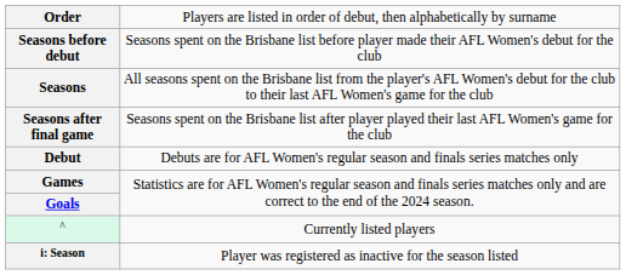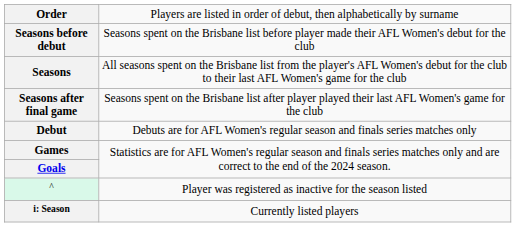 <table class="wikitable plainrowheaders"  style="font-size:90%; text-align:center; width:40%;">
 <tr>
 <th scope="row" style="text-align:center;">Order</th>
 <td>Players are listed in order of debut, then alphabetically by surname</td>
 </tr>
 <tr>
 <th scope="row" style="text-align:center;">Seasons before debut</th>
 <td>Seasons spent on the Brisbane list before player made their AFL Women's debut for the club</td>
 </tr>
 <tr>
 <th scope="row" style="text-align:center;">Seasons</th>
 <td>All seasons spent on the Brisbane list from the player's AFL Women's debut for the club to their last AFL Women's game for the club</td>
 </tr>
 <tr>
 <th scope="row" style="text-align:center;">Seasons after final game</th>
 <td>Seasons spent on the Brisbane list after player played their last AFL Women's game for the club</td>
 </tr>
 <tr>
 <th scope="row" style="text-align:center;">Debut</th>
 <td>Debuts are for AFL Women's regular season and finals series matches only</td>
 </tr>
 <tr>
 <th scope="row" style="text-align:center;">Games</th>
 <td rowspan="2">Statistics are for AFL Women's regular season and finals series matches only and are correct to the end of the 2024 season.</td>
 </tr>
 <tr>
 <th scope="row" style="text-align:center;"><a href='#'>Goals</a></th>
 </tr>
 <tr>
 <td scope="row" style="text-align:center; background:#D9F9E9;"><sup>^</sup></td>
-<td>Currently listed players</td>
+<td>Player was registered as inactive for the season listed</td>
 </tr>
 <tr>
 <th scope="row" style="text-align:center;"><sup>i: Season</sup></th>
-<td>Player was registered as inactive for the season listed</td>
+<td>Currently listed players</td>
 </tr>
 </table>
